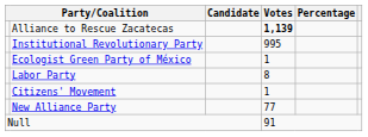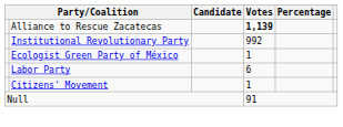 <table class="wikitable">
 <tr>
 <th colspan="2"><strong>Party/Coalition</strong></th>
 <th><strong>Candidate</strong></th>
 <th><strong>Votes</strong></th>
 <th><strong>Percentage</strong></th>
 <th></th>
 </tr>
 <tr>
 <td></td>
 <td>Alliance to Rescue Zacatecas</td>
 <td></td>
 <td><strong>1,139</strong></td>
 <td></td>
 <td></td>
 </tr>
 <tr>
 <td></td>
 <td><a href='#'>Institutional Revolutionary Party</a></td>
 <td></td>
-<td>995</td>
+<td>992</td>
 <td></td>
 <td></td>
 </tr>
 <tr>
 <td></td>
 <td><a href='#'>Ecologist Green Party of México</a></td>
 <td></td>
 <td>1</td>
 <td></td>
 <td></td>
 </tr>
 <tr>
 <td></td>
 <td><a href='#'>Labor Party</a></td>
 <td></td>
-<td>8</td>
+<td>6</td>
 <td></td>
 <td></td>
 </tr>
 <tr>
 <td></td>
 <td><a href='#'>Citizens' Movement</a></td>
 <td></td>
 <td>1</td>
 <td></td>
 </tr>
 <tr>
-<td></td>
-<td><a href='#'>New Alliance Party</a></td>
-<td></td>
-<td>77</td>
-<td></td>
-<td></td>
-</tr>
-<tr>
 <td colspan="3">Null</td>
 <td colspan="3">91</td>
 </tr>
 </table>
